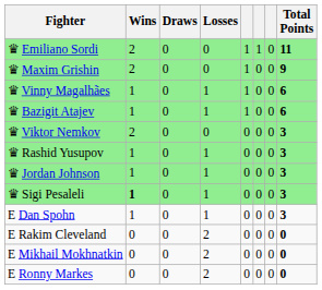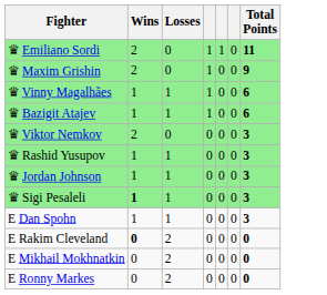 <table class="wikitable sortable">
 <tr>
 <th>Fighter</th>
 <th>Wins</th>
-<th>Draws</th>
 <th>Losses</th>
 <th></th>
 <th></th>
 <th></th>
 <th>Total<br> Points</th>
 </tr>
 <tr style="background:#90EE90;">
 <td>♛ <a href='#'>Emiliano Sordi</a></td>
 <td>2</td>
 <td>0</td>
-<td>0</td>
 <td>1</td>
 <td>1</td>
 <td>0</td>
 <td><strong>11</strong></td>
 </tr>
 <tr style="background:#90EE90;">
 <td>♛   <a href='#'>Maxim Grishin</a></td>
 <td>2</td>
 <td>0</td>
-<td>0</td>
 <td>1</td>
 <td>0</td>
 <td>0</td>
 <td><strong>9</strong></td>
 </tr>
 <tr style="background:#90EE90;">
 <td>♛ <a href='#'>Vinny Magalhães</a></td>
 <td>1</td>
-<td>0</td>
 <td>1</td>
 <td>1</td>
 <td>0</td>
 <td>0</td>
 <td><strong>6</strong></td>
 </tr>
 <tr style="background:#90EE90;">
 <td>♛  <a href='#'>Bazigit Atajev</a></td>
 <td>1</td>
-<td>0</td>
 <td>1</td>
 <td>1</td>
 <td>0</td>
 <td>0</td>
 <td><strong>6</strong></td>
 </tr>
 <tr style="background:#90EE90;">
 <td>♛   <a href='#'>Viktor Nemkov</a></td>
 <td>2</td>
 <td>0</td>
 <td>0</td>
 <td>0</td>
 <td>0</td>
-<td>0</td>
 <td><strong>3</strong></td>
 </tr>
 <tr style="background:#90EE90;">
 <td>♛   Rashid Yusupov</td>
 <td>1</td>
-<td>0</td>
 <td>1</td>
 <td>0</td>
 <td>0</td>
 <td>0</td>
 <td><strong>3</strong></td>
 </tr>
 <tr style="background:#90EE90;">
 <td>♛   <a href='#'>Jordan Johnson</a></td>
 <td>1</td>
-<td>0</td>
 <td>1</td>
 <td>0</td>
 <td>0</td>
 <td>0</td>
 <td><strong>3</strong></td>
 </tr>
 <tr style="background:#90EE90;">
 <td>♛  Sigi Pesaleli</td>
 <td><strong>1</strong></td>
-<td>0</td>
 <td>1</td>
 <td>0</td>
 <td>0</td>
 <td>0</td>
 <td><strong>3</strong></td>
 </tr>
 <tr>
 <td>E   <a href='#'>Dan Spohn</a></td>
 <td>1</td>
-<td>0</td>
 <td>1</td>
 <td>0</td>
 <td>0</td>
 <td>0</td>
 <td><strong>3</strong></td>
 </tr>
 <tr>
 <td>E  Rakim Cleveland</td>
-<td>0</td>
-<td>0</td>
+<td><strong>0</strong></td>
 <td>2</td>
 <td>0</td>
 <td>0</td>
 <td>0</td>
 <td><strong>0</strong></td>
 </tr>
 <tr>
 <td>E  <a href='#'>Mikhail Mokhnatkin</a></td>
-<td>0</td>
 <td>0</td>
 <td>2</td>
 <td>0</td>
 <td>0</td>
 <td>0</td>
 <td><strong>0</strong></td>
 </tr>
 <tr>
 <td>E   <a href='#'>Ronny Markes</a></td>
 <td>0</td>
-<td>0</td>
 <td>2</td>
 <td>0</td>
 <td>0</td>
 <td>0</td>
 <td><strong>0</strong></td>
 </tr>
 </table>
